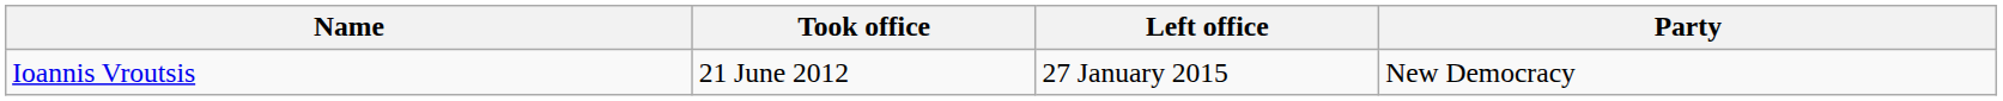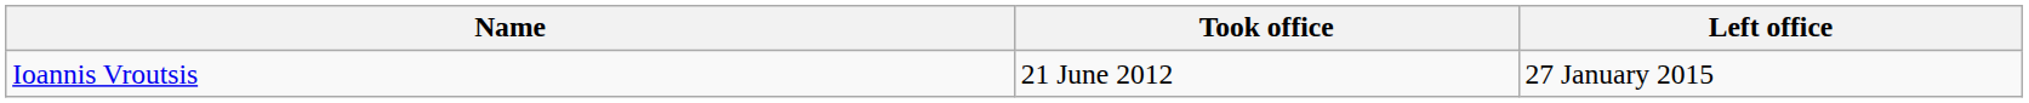 <table class="wikitable">
 <tr>
 <th width="20%">Name</th>
 <th width="10%">Took office</th>
 <th width="10%">Left office</th>
-<th width="18%">Party</th>
 </tr>
 <tr>
 <td><a href='#'>Ioannis Vroutsis</a></td>
 <td>21 June 2012</td>
 <td>27 January 2015</td>
-<td>New Democracy</td>
 </tr>
 </table>
